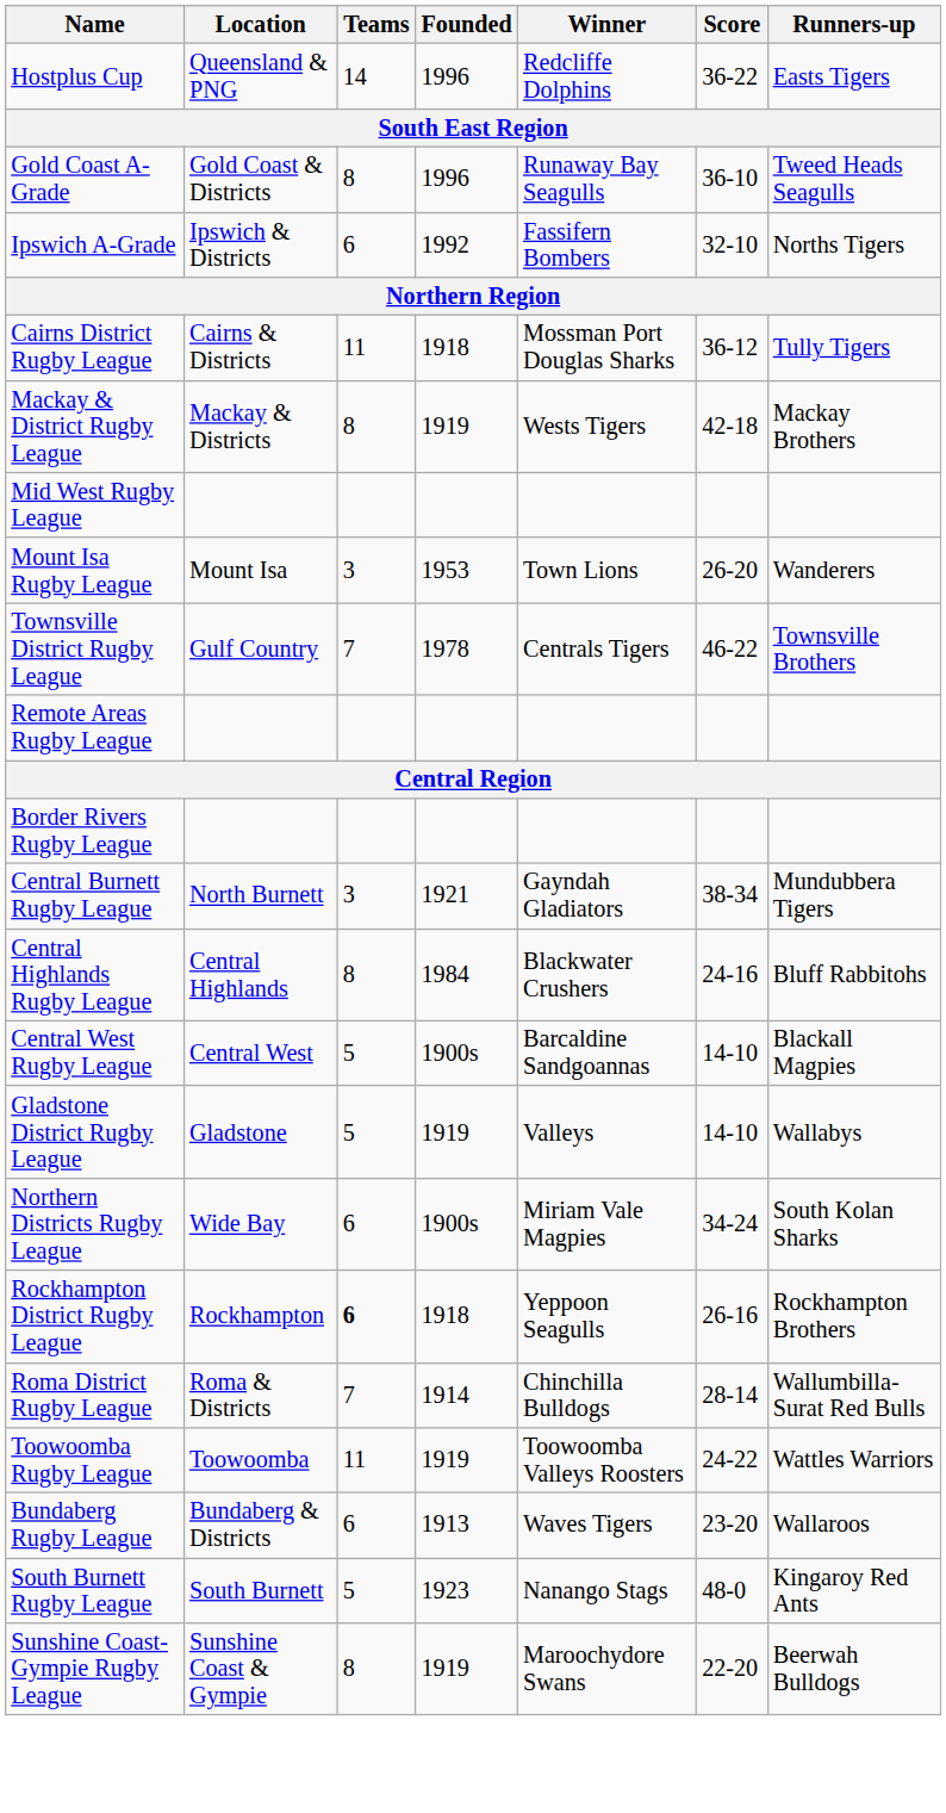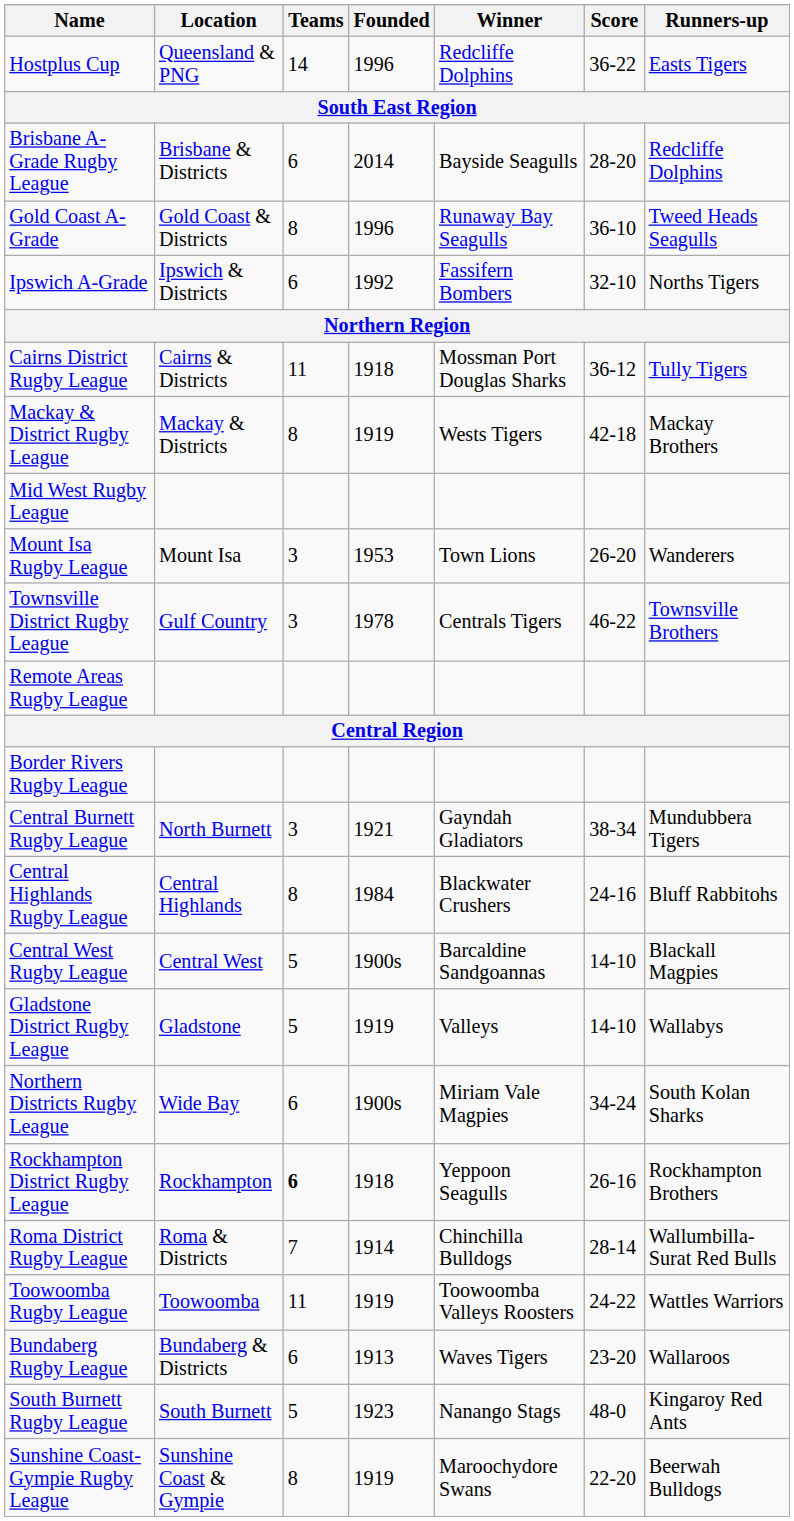 <table class="wikitable" style="width:100%;">
 <tr bgcolor=lightgrey>
 <th width="220">Name</th>
 <th width="120">Location</th>
 <th width="50">Teams</th>
 <th width="50">Founded</th>
 <th width="200">Winner</th>
 <th width="50">Score</th>
 <th width="200">Runners-up</th>
 </tr>
 <tr>
 <td><a href='#'>Hostplus Cup</a></td>
 <td><a href='#'>Queensland</a> & <a href='#'>PNG</a></td>
 <td>14</td>
 <td>1996</td>
 <td> <a href='#'>Redcliffe Dolphins</a></td>
 <td>36-22</td>
 <td> <a href='#'>Easts Tigers</a></td>
 </tr>
 <tr>
 <th colspan=7><a href='#'>South East Region</a></th>
+</tr>
+<tr>
+<td><a href='#'>Brisbane A-Grade Rugby League</a></td>
+<td><a href='#'>Brisbane</a> & Districts</td>
+<td>6</td>
+<td>2014</td>
+<td> Bayside Seagulls</td>
+<td>28-20</td>
+<td> <a href='#'>Redcliffe Dolphins</a></td>
 </tr>
 <tr>
 <td><a href='#'>Gold Coast A-Grade</a></td>
 <td><a href='#'>Gold Coast</a> & Districts</td>
 <td>8</td>
 <td>1996</td>
 <td> <a href='#'>Runaway Bay Seagulls</a></td>
 <td>36-10</td>
 <td> <a href='#'>Tweed Heads Seagulls</a></td>
 </tr>
 <tr>
 <td><a href='#'>Ipswich A-Grade</a></td>
 <td><a href='#'>Ipswich</a> & Districts</td>
 <td>6</td>
 <td>1992</td>
 <td> <a href='#'>Fassifern Bombers</a></td>
 <td>32-10</td>
 <td> Norths Tigers</td>
 </tr>
 <tr>
 <th colspan=7><a href='#'>Northern Region</a></th>
 </tr>
 <tr>
 <td><a href='#'>Cairns District Rugby League</a></td>
 <td><a href='#'>Cairns</a> & Districts</td>
 <td>11</td>
 <td>1918</td>
 <td> Mossman Port Douglas Sharks</td>
 <td>36-12</td>
 <td> <a href='#'>Tully Tigers</a></td>
 </tr>
 <tr>
 <td><a href='#'>Mackay & District Rugby League</a></td>
 <td><a href='#'>Mackay</a> & Districts</td>
 <td>8</td>
 <td>1919</td>
 <td> Wests Tigers</td>
 <td>42-18</td>
 <td> Mackay Brothers</td>
 </tr>
 <tr>
 <td><a href='#'>Mid West Rugby League</a></td>
 <td></td>
 <td></td>
 <td></td>
 <td></td>
 <td></td>
 <td></td>
 </tr>
 <tr>
 <td><a href='#'>Mount Isa Rugby League</a></td>
 <td>Mount Isa</td>
 <td>3</td>
 <td>1953</td>
 <td> Town Lions</td>
 <td>26-20</td>
 <td> Wanderers</td>
 </tr>
 <tr>
 <td><a href='#'>Townsville District Rugby League</a></td>
 <td><a href='#'>Gulf Country</a></td>
-<td>7</td>
+<td>3</td>
 <td>1978</td>
 <td> Centrals Tigers</td>
 <td>46-22</td>
 <td> <a href='#'>Townsville Brothers</a></td>
 </tr>
 <tr>
 <td><a href='#'>Remote Areas Rugby League</a></td>
 <td></td>
 <td></td>
 <td></td>
 <td></td>
 <td></td>
 <td></td>
 </tr>
 <tr>
 <th colspan="7"><a href='#'>Central Region</a></th>
 </tr>
 <tr>
 <td><a href='#'>Border Rivers Rugby League</a></td>
 <td></td>
 <td></td>
 <td></td>
 <td></td>
 <td></td>
 <td></td>
 </tr>
 <tr>
 <td><a href='#'>Central Burnett Rugby League</a></td>
 <td><a href='#'>North Burnett</a></td>
 <td>3</td>
 <td>1921</td>
 <td> Gayndah Gladiators</td>
 <td>38-34</td>
 <td> Mundubbera Tigers</td>
 </tr>
 <tr>
 <td><a href='#'>Central Highlands Rugby League</a></td>
 <td><a href='#'>Central Highlands</a></td>
 <td>8</td>
 <td>1984</td>
 <td> Blackwater Crushers</td>
 <td>24-16</td>
 <td> Bluff Rabbitohs</td>
 </tr>
 <tr>
 <td><a href='#'>Central West Rugby League</a></td>
 <td><a href='#'>Central West</a></td>
 <td>5</td>
 <td>1900s</td>
 <td> Barcaldine Sandgoannas</td>
 <td>14-10</td>
 <td> Blackall Magpies</td>
 </tr>
 <tr>
 <td><a href='#'>Gladstone District Rugby League</a></td>
 <td><a href='#'>Gladstone</a></td>
 <td>5</td>
 <td>1919</td>
 <td> Valleys</td>
 <td>14-10</td>
 <td> Wallabys</td>
 </tr>
 <tr>
 <td><a href='#'>Northern Districts Rugby League</a></td>
 <td><a href='#'>Wide Bay</a></td>
 <td>6</td>
 <td>1900s</td>
 <td> Miriam Vale Magpies</td>
 <td>34-24</td>
 <td> South Kolan Sharks</td>
 </tr>
 <tr>
 <td><a href='#'>Rockhampton District Rugby League</a></td>
 <td><a href='#'>Rockhampton</a></td>
 <td><strong>6</strong></td>
 <td>1918</td>
 <td> Yeppoon Seagulls</td>
 <td>26-16</td>
 <td> Rockhampton Brothers</td>
 </tr>
 <tr>
 <td><a href='#'>Roma District Rugby League</a></td>
 <td><a href='#'>Roma</a> & Districts</td>
 <td>7</td>
 <td>1914</td>
 <td> Chinchilla Bulldogs</td>
 <td>28-14</td>
 <td> Wallumbilla-Surat Red Bulls</td>
 </tr>
 <tr>
 <td><a href='#'>Toowoomba Rugby League</a></td>
 <td><a href='#'>Toowoomba</a></td>
 <td>11</td>
 <td>1919</td>
 <td> Toowoomba Valleys Roosters</td>
 <td>24-22</td>
 <td> Wattles Warriors</td>
 </tr>
 <tr>
 <td><a href='#'>Bundaberg Rugby League</a></td>
 <td><a href='#'>Bundaberg</a> & Districts</td>
 <td>6</td>
 <td>1913</td>
 <td> Waves Tigers</td>
 <td>23-20</td>
 <td> Wallaroos</td>
 </tr>
 <tr>
 <td><a href='#'>South Burnett Rugby League</a></td>
 <td><a href='#'>South Burnett</a></td>
 <td>5</td>
 <td>1923</td>
 <td> Nanango Stags</td>
 <td>48-0</td>
 <td> Kingaroy Red Ants</td>
 </tr>
 <tr>
 <td><a href='#'>Sunshine Coast-Gympie Rugby League</a></td>
 <td><a href='#'>Sunshine Coast</a> & <a href='#'>Gympie</a></td>
 <td>8</td>
 <td>1919</td>
 <td> Maroochydore Swans</td>
 <td>22-20</td>
 <td> Beerwah Bulldogs</td>
 </tr>
 </table>
